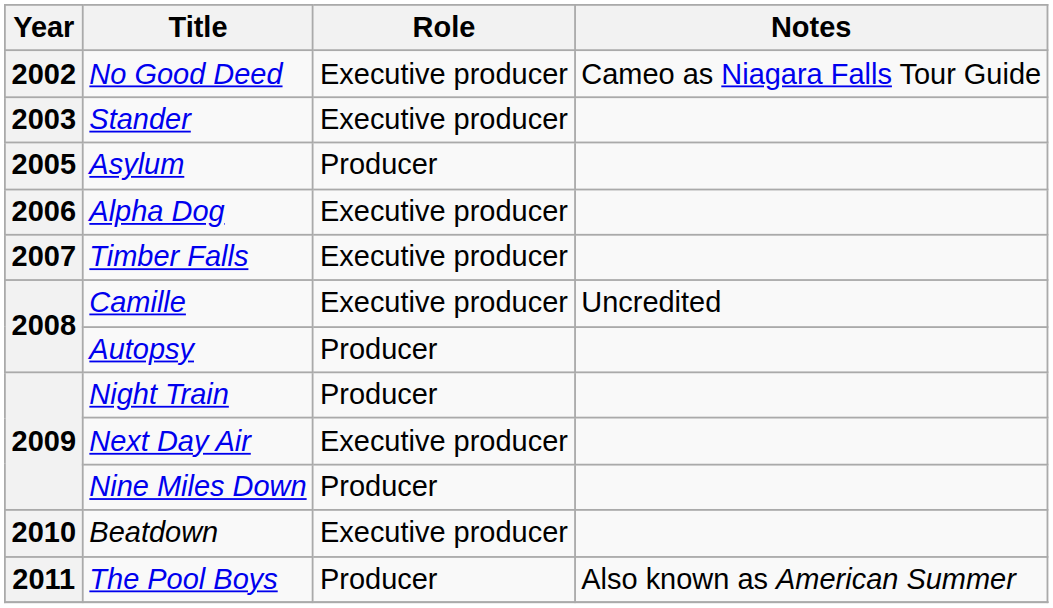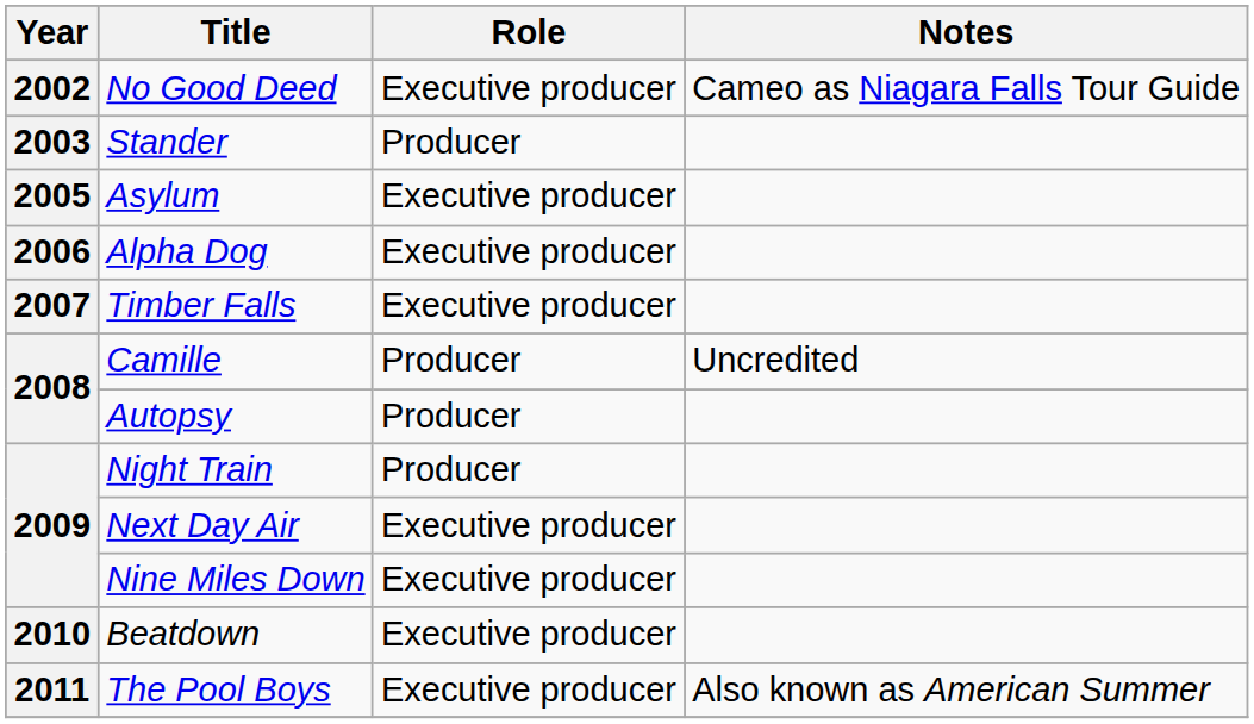 <table class="wikitable plainrowheaders">
 <tr>
 <th>Year</th>
 <th>Title<br></th>
 <th>Role</th>
 <th>Notes</th>
 </tr>
 <tr>
 <th scope="row">2002</th>
 <td><em><a href='#'>No Good Deed</a></em></td>
 <td>Executive producer</td>
 <td>Cameo as <a href='#'>Niagara Falls</a> Tour Guide</td>
 </tr>
 <tr>
 <th scope="row">2003</th>
 <td><em><a href='#'>Stander</a></em></td>
-<td>Executive producer</td>
+<td>Producer</td>
 <td></td>
 </tr>
 <tr>
 <th scope="row">2005</th>
 <td><em><a href='#'>Asylum</a></em></td>
-<td>Producer</td>
+<td>Executive producer</td>
 <td></td>
 </tr>
 <tr>
 <th scope="row">2006</th>
 <td><em><a href='#'>Alpha Dog</a></em></td>
 <td>Executive producer</td>
 <td></td>
 </tr>
 <tr>
 <th scope="row">2007</th>
 <td><em><a href='#'>Timber Falls</a></em></td>
 <td>Executive producer</td>
 <td></td>
 </tr>
 <tr>
 <th scope="row" rowspan="2">2008</th>
 <td><em><a href='#'>Camille</a></em></td>
-<td>Executive producer</td>
+<td>Producer</td>
 <td>Uncredited</td>
 </tr>
 <tr>
 <td><em><a href='#'>Autopsy</a></em></td>
 <td>Producer</td>
 <td></td>
 </tr>
 <tr>
 <th scope="row" rowspan="3">2009</th>
 <td><em><a href='#'>Night Train</a></em></td>
 <td>Producer</td>
 <td></td>
 </tr>
 <tr>
 <td><em><a href='#'>Next Day Air</a></em></td>
 <td>Executive producer</td>
 <td></td>
 </tr>
 <tr>
 <td><em><a href='#'>Nine Miles Down</a></em></td>
-<td>Producer</td>
+<td>Executive producer</td>
 <td></td>
 </tr>
 <tr>
 <th scope="row">2010</th>
 <td><em>Beatdown</em></td>
 <td>Executive producer</td>
 <td></td>
 </tr>
 <tr>
 <th scope="row">2011</th>
 <td><em><a href='#'>The Pool Boys</a></em></td>
-<td>Producer</td>
+<td>Executive producer</td>
 <td>Also known as <em>American Summer</em></td>
 </tr>
 <tr>
 </tr>
 </table>
